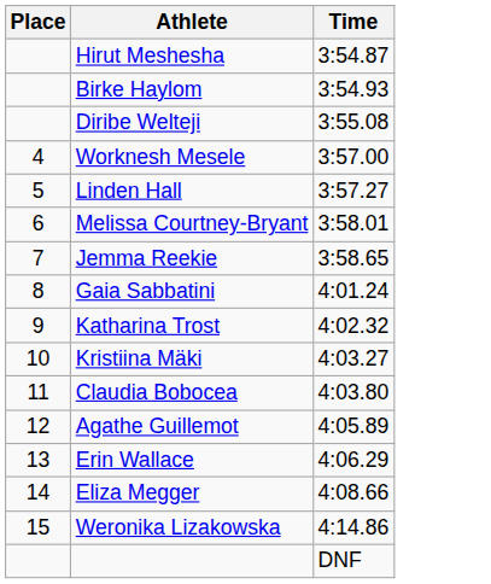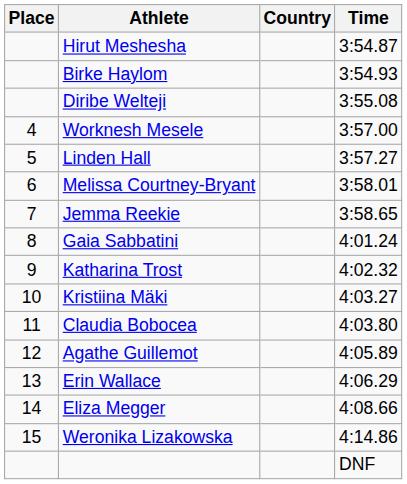 <table class="wikitable">
 <tr>
 <th>Place</th>
 <th>Athlete</th>
+<th>Country</th>
 <th>Time</th>
 </tr>
 <tr>
 <td align=center></td>
 <td><a href='#'>Hirut Meshesha</a></td>
+<td></td>
 <td>3:54.87</td>
 </tr>
 <tr>
 <td align=center></td>
 <td><a href='#'>Birke Haylom</a></td>
+<td></td>
 <td>3:54.93</td>
 </tr>
 <tr>
 <td align=center></td>
 <td><a href='#'>Diribe Welteji</a></td>
+<td></td>
 <td>3:55.08</td>
 </tr>
 <tr>
 <td align=center>4</td>
 <td><a href='#'>Worknesh Mesele</a></td>
+<td></td>
 <td>3:57.00</td>
 </tr>
 <tr>
 <td align=center>5</td>
 <td><a href='#'>Linden Hall</a></td>
+<td></td>
 <td>3:57.27</td>
 </tr>
 <tr>
 <td align=center>6</td>
 <td><a href='#'>Melissa Courtney-Bryant</a></td>
+<td></td>
 <td>3:58.01</td>
 </tr>
 <tr>
 <td align=center>7</td>
 <td><a href='#'>Jemma Reekie</a></td>
+<td></td>
 <td>3:58.65</td>
 </tr>
 <tr>
 <td align=center>8</td>
 <td><a href='#'>Gaia Sabbatini</a></td>
+<td></td>
 <td>4:01.24</td>
 </tr>
 <tr>
 <td align=center>9</td>
 <td><a href='#'>Katharina Trost</a></td>
+<td></td>
 <td>4:02.32</td>
 </tr>
 <tr>
 <td align=center>10</td>
 <td><a href='#'>Kristiina Mäki</a></td>
+<td></td>
 <td>4:03.27</td>
 </tr>
 <tr>
 <td align=center>11</td>
 <td><a href='#'>Claudia Bobocea</a></td>
+<td></td>
 <td>4:03.80</td>
 </tr>
 <tr>
 <td align=center>12</td>
 <td><a href='#'>Agathe Guillemot</a></td>
+<td></td>
 <td>4:05.89</td>
 </tr>
 <tr>
 <td align=center>13</td>
 <td><a href='#'>Erin Wallace</a></td>
+<td></td>
 <td>4:06.29</td>
 </tr>
 <tr>
 <td align=center>14</td>
 <td><a href='#'>Eliza Megger</a></td>
+<td></td>
 <td>4:08.66</td>
 </tr>
 <tr>
 <td align=center>15</td>
 <td><a href='#'>Weronika Lizakowska</a></td>
+<td></td>
 <td>4:14.86</td>
 </tr>
 <tr>
 <td align=center></td>
 <td></td>
+<td></td>
 <td>DNF</td>
 </tr>
 </table>
